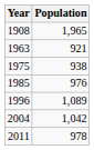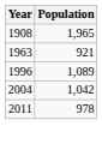 <table class="wikitable" style="line-height:1.1em;">
 <tr>
 <th>Year</th>
 <th>Population</th>
 </tr>
 <tr align="right">
 <td>1908</td>
 <td>1,965</td>
 </tr>
 <tr align="right">
 <td>1963</td>
 <td>921</td>
 </tr>
 <tr align="right">
-<td>1975</td>
-<td>938</td>
-</tr>
-<tr align="right">
-<td>1985</td>
-<td>976</td>
-</tr>
-<tr align="right">
 <td>1996</td>
 <td>1,089</td>
 </tr>
 <tr align="right">
 <td>2004</td>
 <td>1,042</td>
 </tr>
 <tr align="right">
 <td>2011</td>
 <td>978</td>
 </tr>
 </table>
